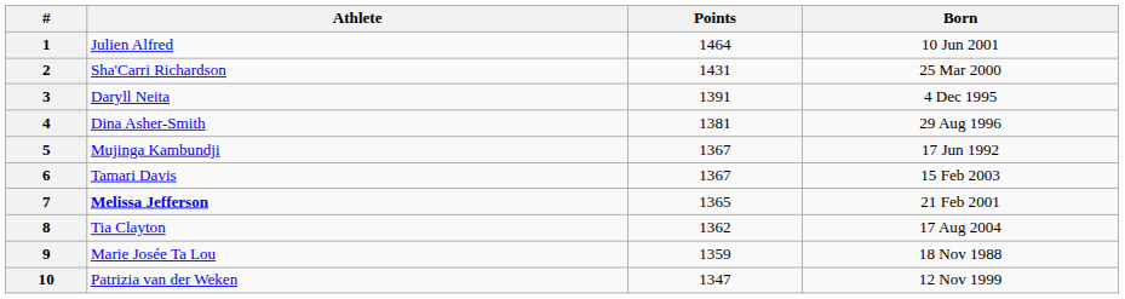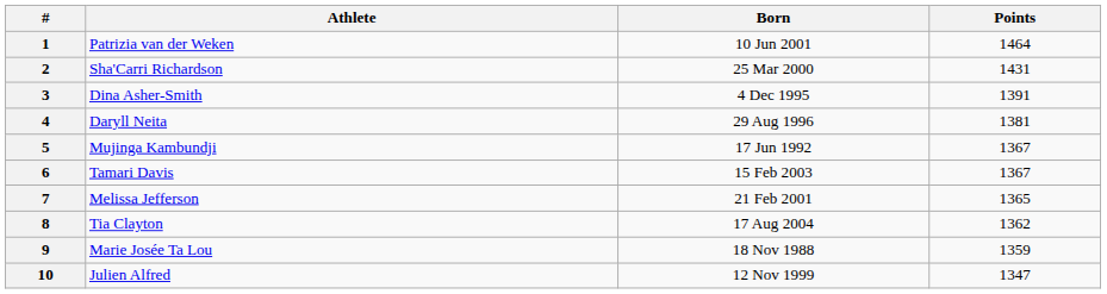 <table class="wikitable" width=80% style="font-size:90%; text-align:center;">
 <tr>
 <th>#</th>
 <th>Athlete</th>
+<th>Born</th>
 <th>Points</th>
-<th>Born</th>
 </tr>
 <tr>
 <th>1</th>
-<td align=left> <a href='#'>Julien Alfred</a></td>
+<td align=left> <a href='#'>Patrizia van der Weken</a></td>
+<td>10 Jun 2001</td>
 <td>1464</td>
-<td>10 Jun 2001</td>
 </tr>
 <tr>
 <th>2</th>
 <td align=left> <a href='#'>Sha'Carri Richardson</a></td>
+<td>25 Mar 2000</td>
 <td>1431</td>
-<td>25 Mar 2000</td>
 </tr>
 <tr>
 <th>3</th>
-<td align=left> <a href='#'>Daryll Neita</a></td>
+<td align=left> <a href='#'>Dina Asher-Smith</a></td>
+<td>4 Dec 1995</td>
 <td>1391</td>
-<td>4 Dec 1995</td>
 </tr>
 <tr>
 <th>4</th>
-<td align=left> <a href='#'>Dina Asher-Smith</a></td>
+<td align=left> <a href='#'>Daryll Neita</a></td>
+<td>29 Aug 1996</td>
 <td>1381</td>
-<td>29 Aug 1996</td>
 </tr>
 <tr>
 <th>5</th>
 <td align=left> <a href='#'>Mujinga Kambundji</a></td>
+<td>17 Jun 1992</td>
 <td>1367</td>
-<td>17 Jun 1992</td>
 </tr>
 <tr>
 <th>6</th>
 <td align=left> <a href='#'>Tamari Davis</a></td>
+<td>15 Feb 2003</td>
 <td>1367</td>
-<td>15 Feb 2003</td>
 </tr>
 <tr>
 <th>7</th>
-<td align=left><strong> <a href='#'>Melissa Jefferson</a></strong></td>
+<td align=left> <a href='#'>Melissa Jefferson</a></td>
+<td>21 Feb 2001</td>
 <td>1365</td>
-<td>21 Feb 2001</td>
 </tr>
 <tr>
 <th>8</th>
 <td align=left> <a href='#'>Tia Clayton</a></td>
+<td>17 Aug 2004</td>
 <td>1362</td>
-<td>17 Aug 2004</td>
 </tr>
 <tr>
 <th>9</th>
 <td align=left> <a href='#'>Marie Josée Ta Lou</a></td>
+<td>18 Nov 1988</td>
 <td>1359</td>
-<td>18 Nov 1988</td>
 </tr>
 <tr>
 <th>10</th>
-<td align=left> <a href='#'>Patrizia van der Weken</a></td>
+<td align=left> <a href='#'>Julien Alfred</a></td>
+<td>12 Nov 1999</td>
 <td>1347</td>
-<td>12 Nov 1999</td>
 </tr>
 </table>
